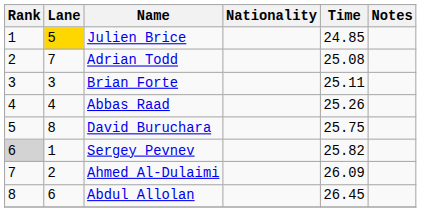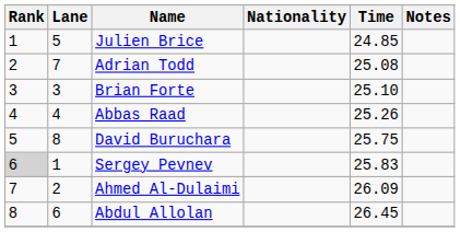 <table class="wikitable">
 <tr>
 <th>Rank</th>
 <th>Lane</th>
 <th>Name</th>
 <th>Nationality</th>
 <th>Time</th>
 <th>Notes</th>
 </tr>
 <tr>
 <td>1</td>
-<td style="background: gold;">5</td>
+<td>5</td>
 <td><a href='#'>Julien Brice</a></td>
 <td></td>
 <td>24.85</td>
 <td></td>
 </tr>
 <tr>
 <td>2</td>
 <td>7</td>
 <td><a href='#'>Adrian Todd</a></td>
 <td></td>
 <td>25.08</td>
 <td></td>
 </tr>
 <tr>
 <td>3</td>
 <td>3</td>
 <td><a href='#'>Brian Forte</a></td>
 <td></td>
-<td>25.11</td>
+<td>25.10</td>
 <td></td>
 </tr>
 <tr>
 <td>4</td>
 <td>4</td>
 <td><a href='#'>Abbas Raad</a></td>
 <td></td>
 <td>25.26</td>
 <td></td>
 </tr>
 <tr>
 <td>5</td>
 <td>8</td>
 <td><a href='#'>David Buruchara</a></td>
 <td></td>
 <td>25.75</td>
 <td></td>
 </tr>
 <tr>
 <td style="background: lightgrey;">6</td>
 <td>1</td>
 <td><a href='#'>Sergey Pevnev</a></td>
 <td></td>
-<td>25.82</td>
+<td>25.83</td>
 <td></td>
 </tr>
 <tr>
 <td>7</td>
 <td>2</td>
 <td><a href='#'>Ahmed Al-Dulaimi</a></td>
 <td></td>
 <td>26.09</td>
 <td></td>
 </tr>
 <tr>
 <td>8</td>
 <td>6</td>
 <td><a href='#'>Abdul Allolan</a></td>
 <td></td>
 <td>26.45</td>
 <td></td>
 </tr>
 <tr>
 </tr>
 </table>
